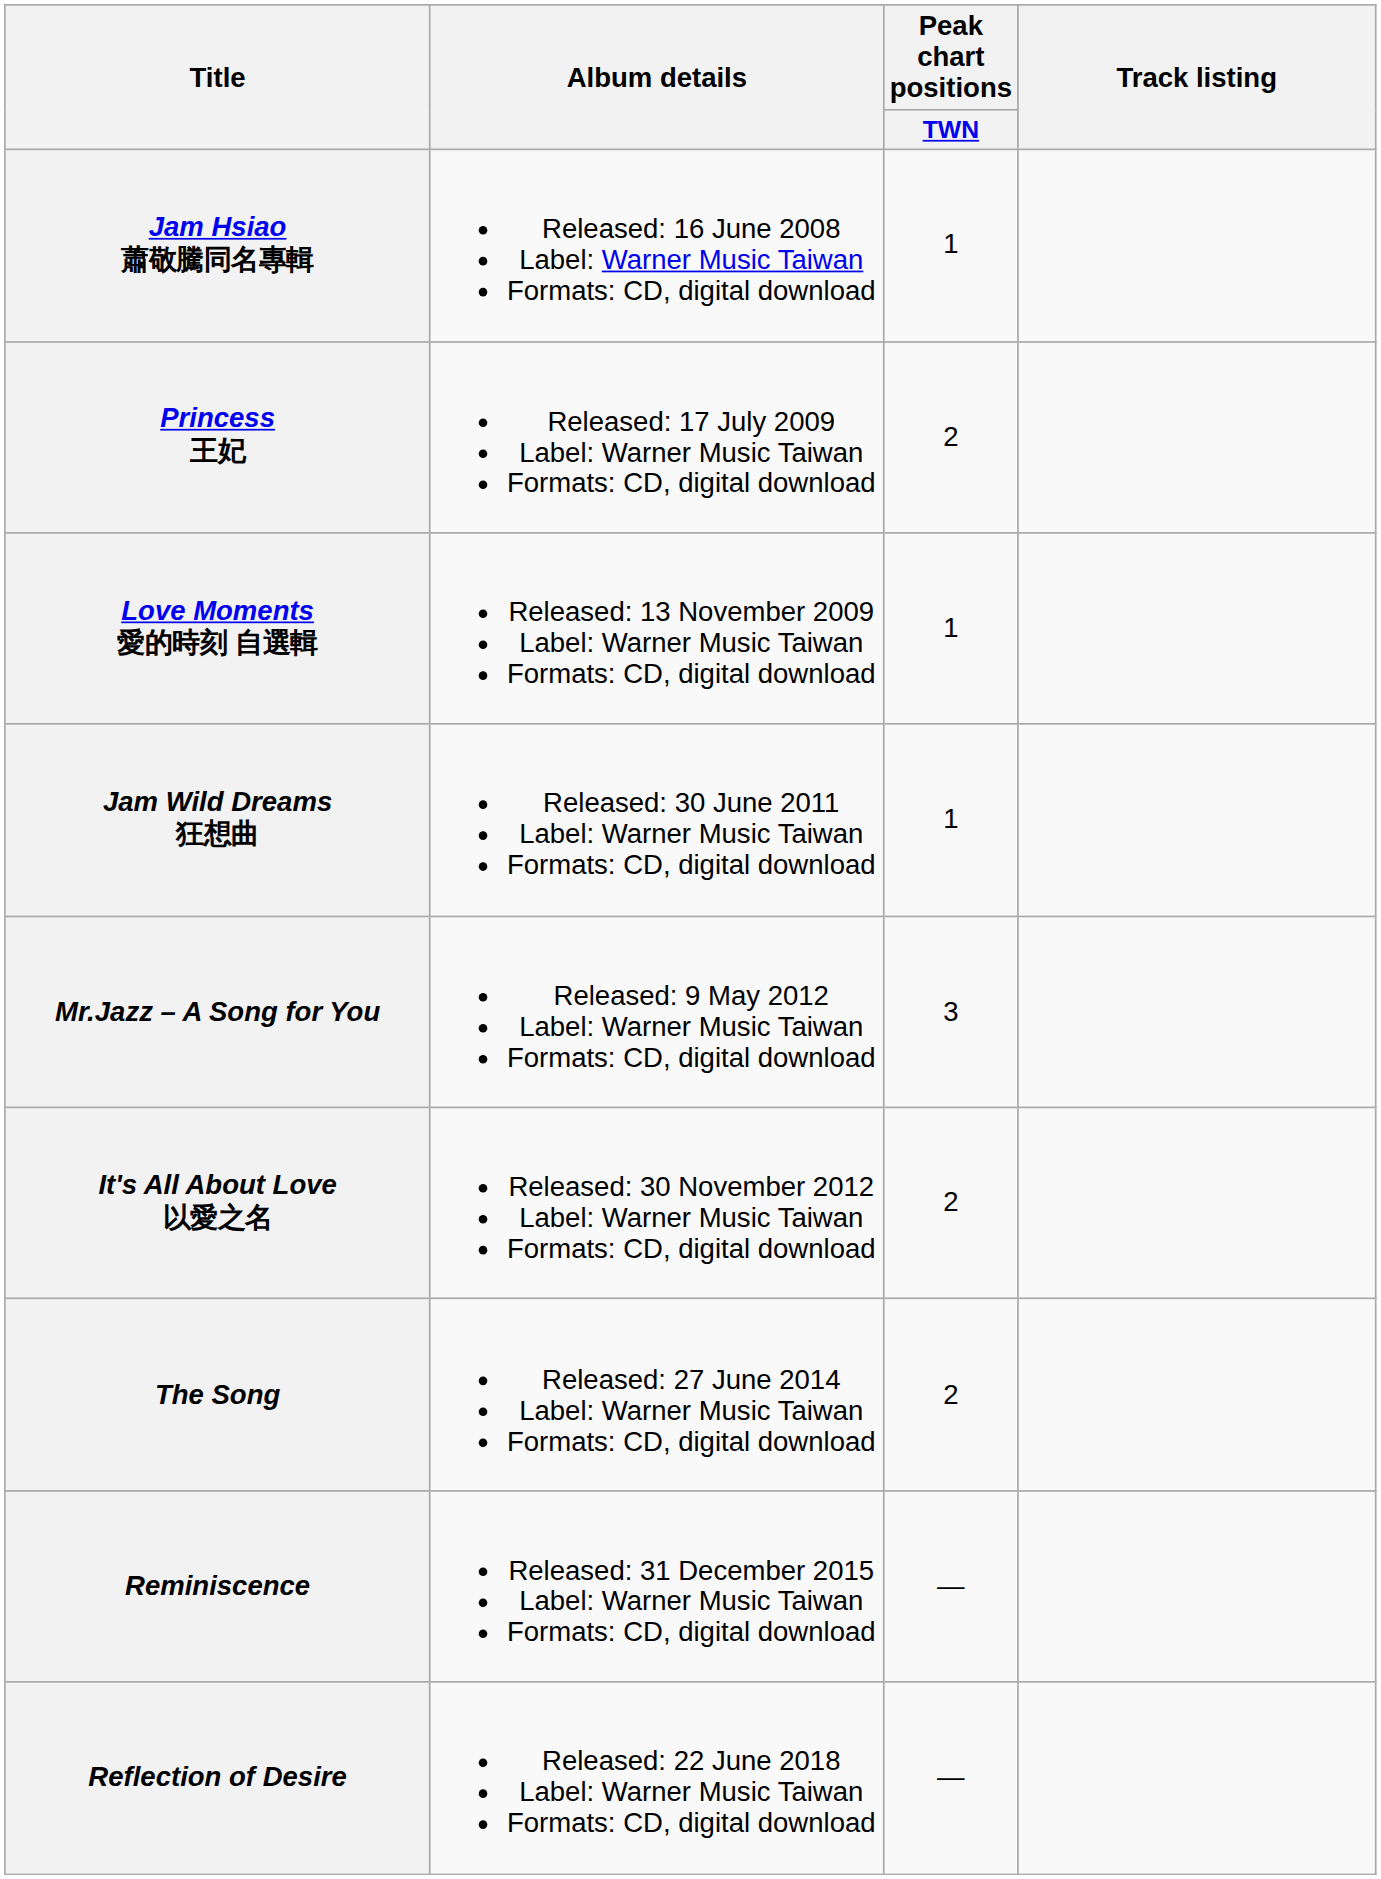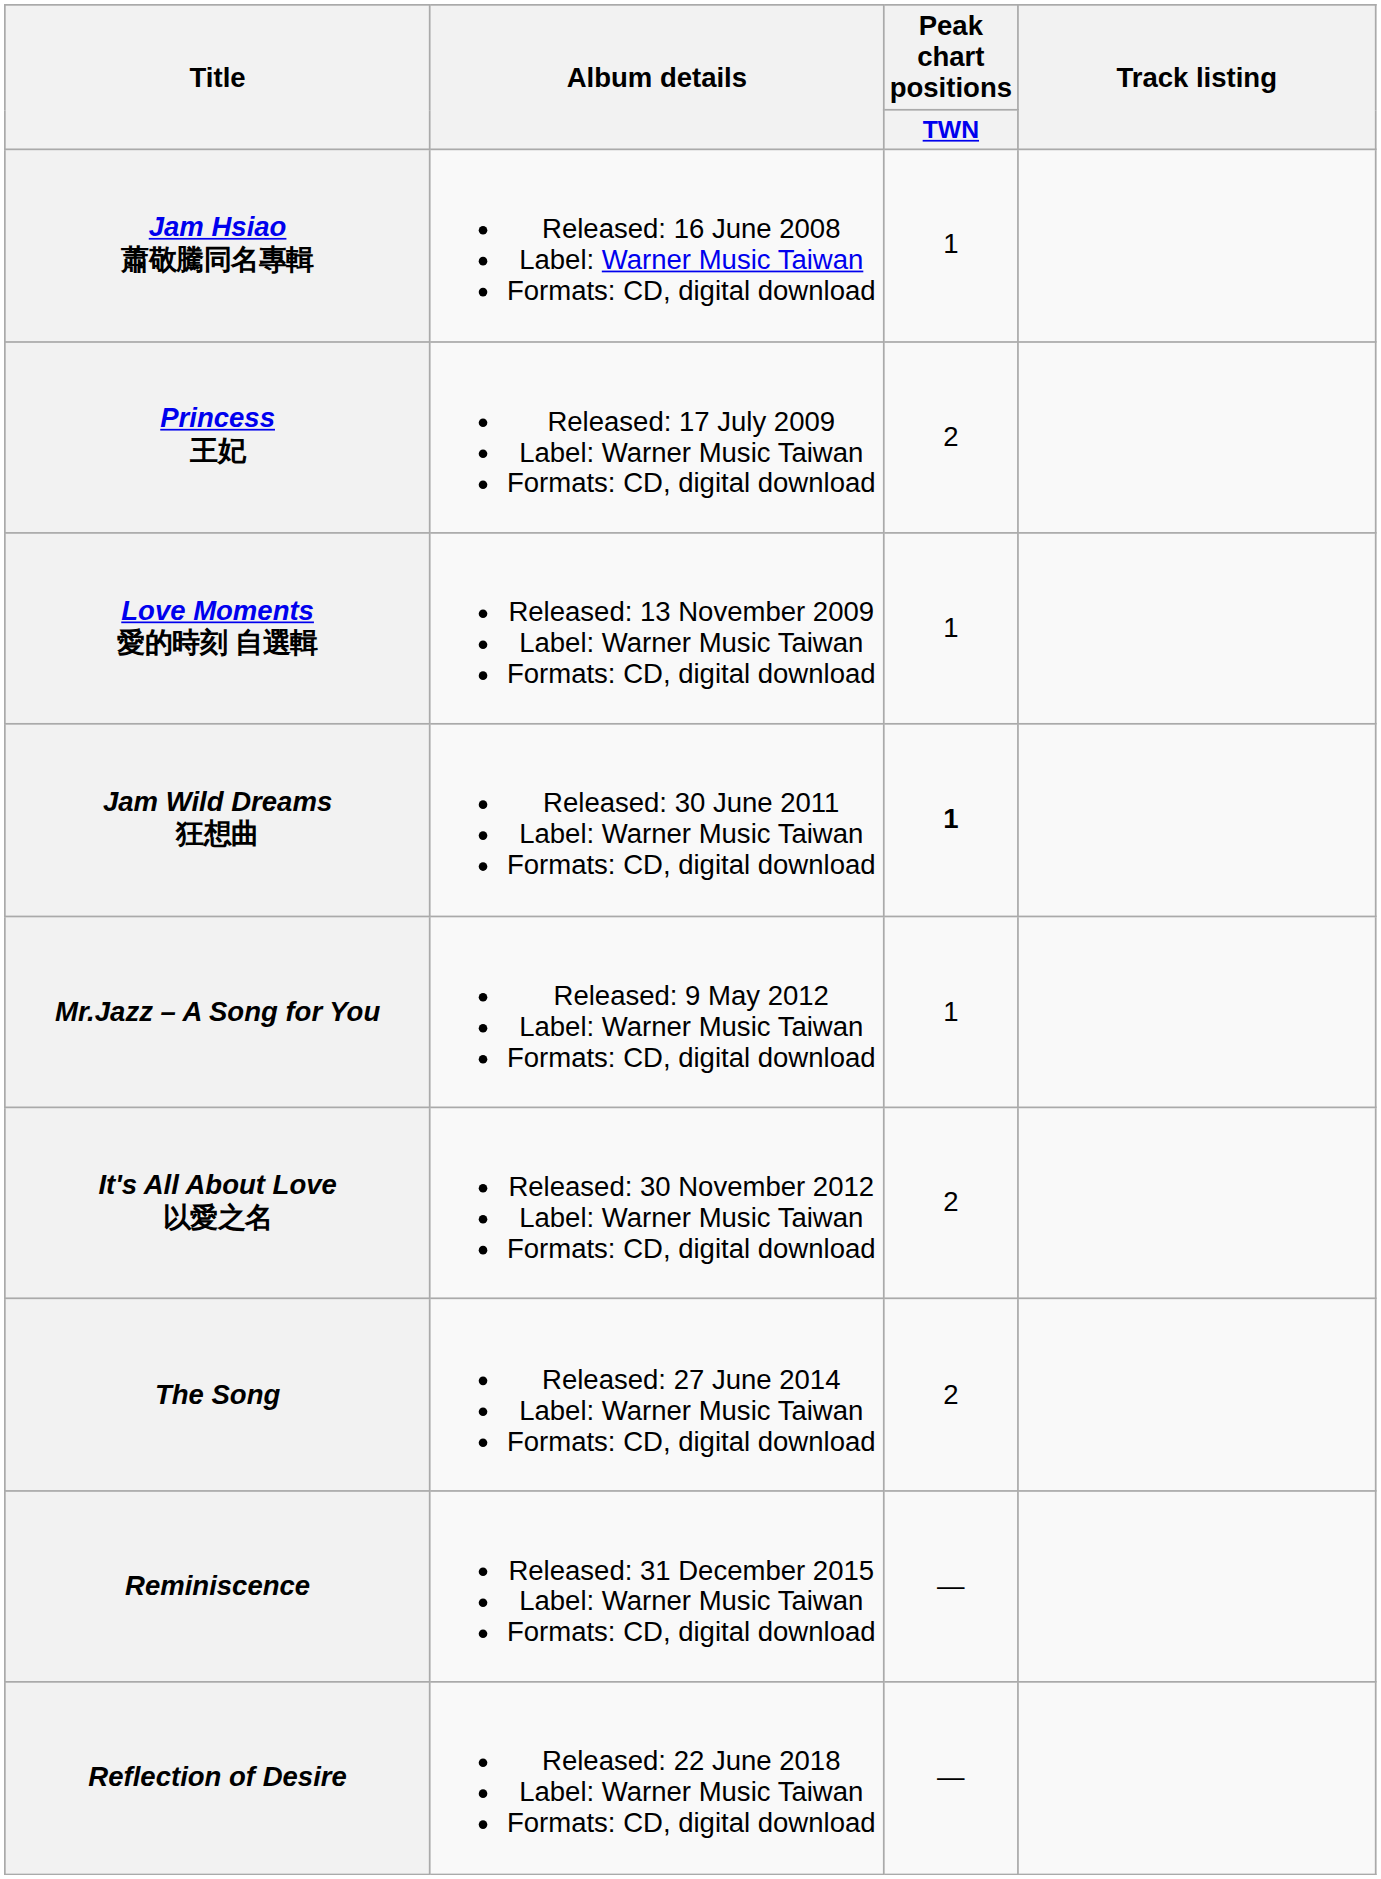 <table class="wikitable plainrowheaders" style="text-align:center;">
 <tr>
 <th rowspan="2" style="width:15em;">Title</th>
 <th rowspan="2" style="width:16em;">Album details</th>
 <th>Peak chart positions</th>
 <th rowspan="2" style="width:200px;">Track listing</th>
 </tr>
 <tr>
 <th scope="col" style="width:3em;font-size:90%;"><a href='#'>TWN</a><br></th>
 </tr>
 <tr>
 <th scope="row"><em><a href='#'>Jam Hsiao</a></em> <br>蕭敬騰同名專輯</th>
 <td><br><ul><li>Released: 16 June 2008</li><li>Label: <a href='#'>Warner Music Taiwan</a></li><li>Formats: CD, digital download</li></ul></td>
 <td>1</td>
 <td align="center"></td>
 </tr>
 <tr>
 <th scope="row"><em><a href='#'>Princess</a></em> <br>王妃</th>
 <td><br><ul><li>Released: 17 July 2009</li><li>Label: Warner Music Taiwan</li><li>Formats: CD, digital download</li></ul></td>
 <td>2</td>
 <td align="center"></td>
 </tr>
 <tr>
 <th scope="row"><em><a href='#'>Love Moments</a></em> <br>愛的時刻 自選輯</th>
 <td><br><ul><li>Released: 13 November 2009</li><li>Label: Warner Music Taiwan</li><li>Formats: CD, digital download</li></ul></td>
 <td>1</td>
 <td align="center"></td>
 </tr>
 <tr>
 <th scope="row"><em>Jam Wild Dreams</em> <br>狂想曲</th>
 <td><br><ul><li>Released: 30 June 2011</li><li>Label: Warner Music Taiwan</li><li>Formats: CD, digital download</li></ul></td>
-<td>1</td>
+<td><strong>1</strong></td>
 <td align="center"></td>
 </tr>
 <tr>
 <th scope="row"><em>Mr.Jazz – A Song for You</em></th>
 <td><br><ul><li>Released: 9 May 2012</li><li>Label: Warner Music Taiwan</li><li>Formats: CD, digital download</li></ul></td>
-<td>3</td>
+<td>1</td>
 <td align="center"></td>
 </tr>
 <tr>
 <th scope="row"><em>It's All About Love</em> <br>以愛之名</th>
 <td><br><ul><li>Released: 30 November 2012</li><li>Label: Warner Music Taiwan</li><li>Formats: CD, digital download</li></ul></td>
 <td>2</td>
 <td align="center"></td>
 </tr>
 <tr>
 <th scope="row"><em>The Song</em></th>
 <td><br><ul><li>Released: 27 June 2014</li><li>Label: Warner Music Taiwan</li><li>Formats: CD, digital download</li></ul></td>
 <td>2</td>
 <td align="center"></td>
 </tr>
 <tr>
 <th scope="row"><em>Reminiscence</em></th>
 <td><br><ul><li>Released: 31 December 2015</li><li>Label: Warner Music Taiwan</li><li>Formats: CD, digital download</li></ul></td>
 <td>—</td>
 <td align="center"></td>
 </tr>
 <tr>
 <th scope="row"><em>Reflection of Desire</em></th>
 <td><br><ul><li>Released: 22 June 2018</li><li>Label: Warner Music Taiwan</li><li>Formats: CD, digital download</li></ul></td>
 <td>—</td>
 <td align="center"></td>
 </tr>
 </table>
